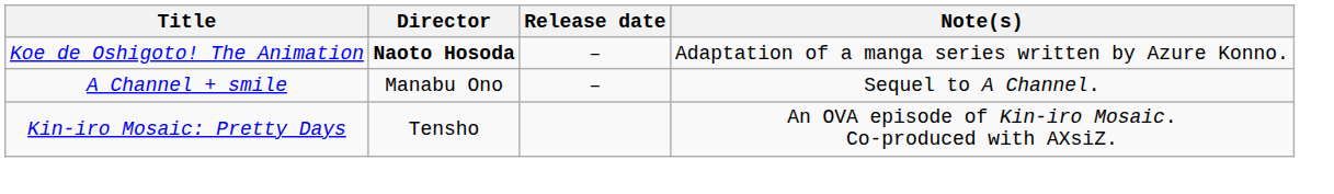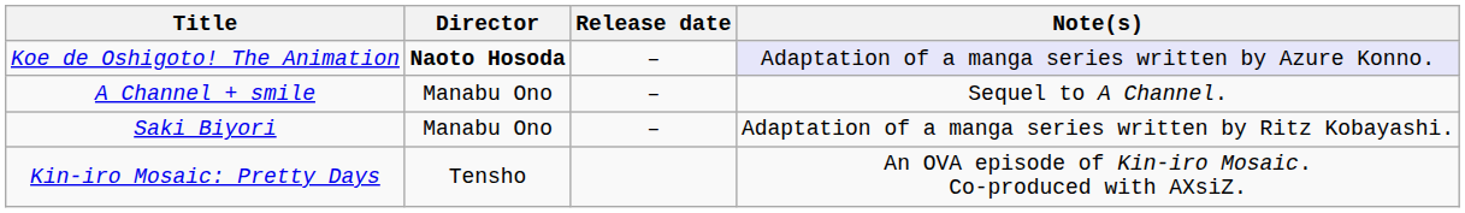 <table class="wikitable sortable" style="text-align:center; margin=auto; ">
 <tr>
 <th scope="col">Title</th>
 <th scope="col">Director</th>
 <th scope="col">Release date</th>
 <th scope="col" class="unsortable">Note(s)</th>
 </tr>
 <tr>
 <td><em><a href='#'>Koe de Oshigoto! The Animation</a></em></td>
 <td><strong>Naoto Hosoda</strong></td>
 <td style="text-align:center">–<br></td>
-<td>Adaptation of a manga series written by Azure Konno.</td>
+<td style="background: lavender;">Adaptation of a manga series written by Azure Konno.</td>
 </tr>
 <tr>
 <td><em><a href='#'>A Channel + smile</a></em></td>
 <td>Manabu Ono</td>
 <td style="text-align:center">–<br></td>
 <td>Sequel to <em>A Channel</em>.</td>
 </tr>
 <tr>
+<td><em><a href='#'>Saki Biyori</a></em></td>
+<td>Manabu Ono</td>
+<td style="text-align:center">–<br></td>
+<td>Adaptation of a manga series written by Ritz Kobayashi.</td>
+</tr>
+<tr>
 <td><em><a href='#'>Kin-iro Mosaic: Pretty Days</a></em></td>
 <td>Tensho</td>
 <td style="text-align:center"></td>
 <td>An OVA episode of <em>Kin-iro Mosaic</em>. <br>Co-produced with AXsiZ.</td>
 </tr>
 </table>
